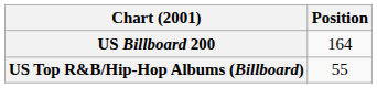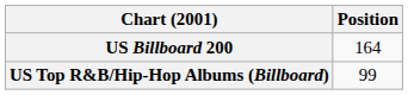 <table class="wikitable plainrowheaders sortable" style="text-align:center">
 <tr>
 <th scope="col">Chart (2001)</th>
 <th scope="col">Position</th>
 </tr>
 <tr>
 <th scope="row">US <em>Billboard</em> 200</th>
 <td>164</td>
 </tr>
 <tr>
 <th scope="row">US Top R&B/Hip-Hop Albums (<em>Billboard</em>)</th>
-<td>55</td>
+<td>99</td>
 </tr>
 </table>
